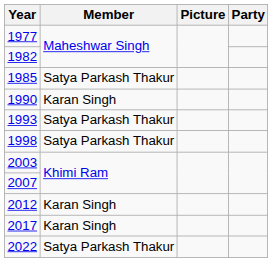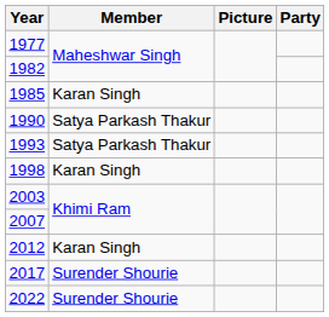 <table class="wikitable sortable">
 <tr>
 <th>Year</th>
 <th>Member</th>
 <th>Picture</th>
 <th colspan="2">Party</th>
 </tr>
 <tr>
 <td><a href='#'>1977</a></td>
 <td rowspan=2><a href='#'>Maheshwar Singh</a></td>
 <td rowspan=2></td>
 <td></td>
 </tr>
 <tr>
 <td><a href='#'>1982</a></td>
 <td></td>
 </tr>
 <tr>
 <td><a href='#'>1985</a></td>
-<td>Satya Parkash Thakur</td>
+<td>Karan Singh</td>
 <td></td>
 <td></td>
 </tr>
 <tr>
 <td><a href='#'>1990</a></td>
-<td>Karan Singh</td>
+<td>Satya Parkash Thakur</td>
 <td></td>
 <td></td>
 </tr>
 <tr>
 <td><a href='#'>1993</a></td>
 <td>Satya Parkash Thakur</td>
 <td></td>
 <td></td>
 </tr>
 <tr>
 <td><a href='#'>1998</a></td>
-<td>Satya Parkash Thakur</td>
+<td>Karan Singh</td>
 <td></td>
 <td></td>
 </tr>
 <tr>
 <td><a href='#'>2003</a></td>
 <td rowspan=2><a href='#'>Khimi Ram</a></td>
 <td rowspan=2></td>
 </tr>
 <tr>
 <td><a href='#'>2007</a></td>
 </tr>
 <tr>
 <td><a href='#'>2012</a></td>
 <td>Karan Singh</td>
 <td></td>
 <td></td>
 </tr>
 <tr>
 <td><a href='#'>2017</a></td>
-<td>Karan Singh</td>
+<td><a href='#'>Surender Shourie</a></td>
 <td></td>
 <td></td>
 </tr>
 <tr>
 <td><a href='#'>2022</a></td>
-<td>Satya Parkash Thakur</td>
+<td><a href='#'>Surender Shourie</a></td>
 <td></td>
 <td></td>
 </tr>
 </table>
